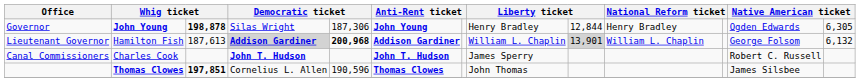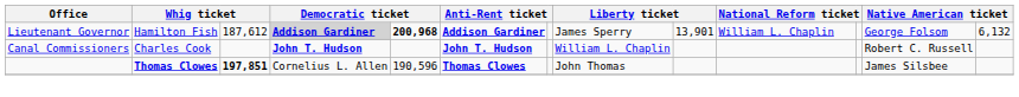 <table class=wikitable>
 <tr bgcolor=lightgrey>
 <th>Office</th>
 <th colspan="2" ><a href='#'>Whig</a> ticket</th>
 <th colspan="2" ><a href='#'>Democratic</a> ticket</th>
 <th colspan="2" ><a href='#'>Anti-Rent</a> ticket</th>
 <th colspan="2" ><a href='#'>Liberty</a> ticket</th>
 <th colspan="2" ><a href='#'>National Reform</a> ticket</th>
 <th colspan="2" ><a href='#'>Native American</a> ticket</th>
 </tr>
 <tr>
-<td><a href='#'>Governor</a></td>
-<td><strong><a href='#'>John Young</a></strong></td>
-<td align="right"><strong>198,878</strong></td>
-<td><a href='#'>Silas Wright</a></td>
-<td align="right">187,306</td>
-<td><strong><a href='#'>John Young</a></strong></td>
-<td align="right"></td>
-<td>Henry Bradley</td>
-<td align="right">12,844</td>
-<td>Henry Bradley</td>
-<td align="right"></td>
-<td><a href='#'>Ogden Edwards</a></td>
-<td align="right">6,305</td>
-</tr>
-<tr>
 <td><a href='#'>Lieutenant Governor</a></td>
 <td><a href='#'>Hamilton Fish</a></td>
-<td align="right">187,613</td>
+<td align="right">187,612</td>
 <td style="background: lightgrey;"><strong><a href='#'>Addison Gardiner</a></strong></td>
 <td align="right"><strong>200,968</strong></td>
 <td><strong><a href='#'>Addison Gardiner</a></strong></td>
 <td align="right"></td>
-<td><a href='#'>William L. Chaplin</a></td>
-<td align="right" style="background: lightgrey;">13,901</td>
+<td>James Sperry</td>
+<td align="right">13,901</td>
 <td><a href='#'>William L. Chaplin</a></td>
 <td align="right"></td>
 <td><a href='#'>George Folsom</a></td>
 <td align="right">6,132</td>
 </tr>
 <tr>
 <td><a href='#'>Canal Commissioners</a></td>
 <td><a href='#'>Charles Cook</a></td>
 <td align="right"></td>
 <td><strong><a href='#'>John T. Hudson</a></strong></td>
 <td align="right"></td>
 <td><strong><a href='#'>John T. Hudson</a></strong></td>
 <td></td>
-<td>James Sperry</td>
+<td><a href='#'>William L. Chaplin</a></td>
 <td></td>
 <td></td>
 <td></td>
 <td>Robert C. Russell</td>
 <td></td>
 </tr>
 <tr>
 <td></td>
 <td><strong><a href='#'>Thomas Clowes</a></strong></td>
 <td align="right"><strong>197,851</strong></td>
 <td>Cornelius L. Allen</td>
 <td align="right">190,596</td>
 <td><strong><a href='#'>Thomas Clowes</a></strong></td>
 <td></td>
 <td>John Thomas</td>
 <td></td>
 <td></td>
 <td></td>
 <td>James Silsbee</td>
 <td></td>
 </tr>
 <tr>
 </tr>
 </table>
